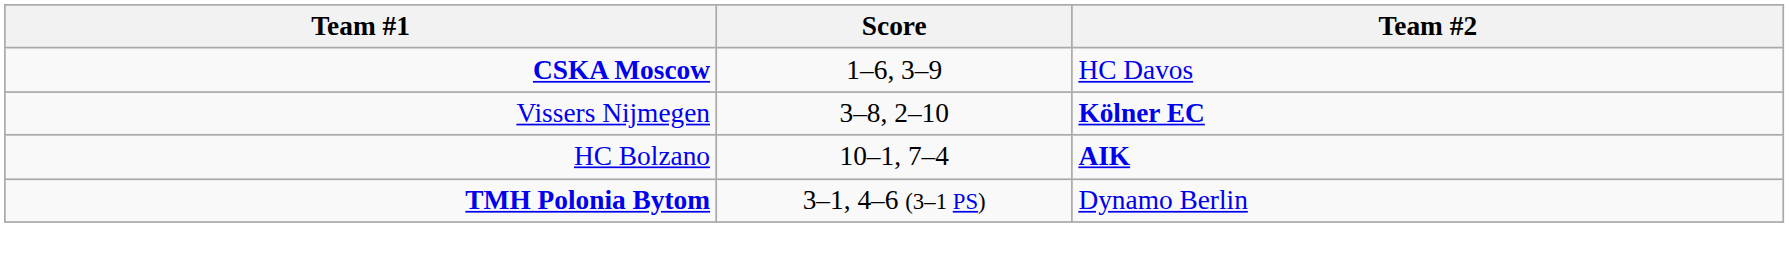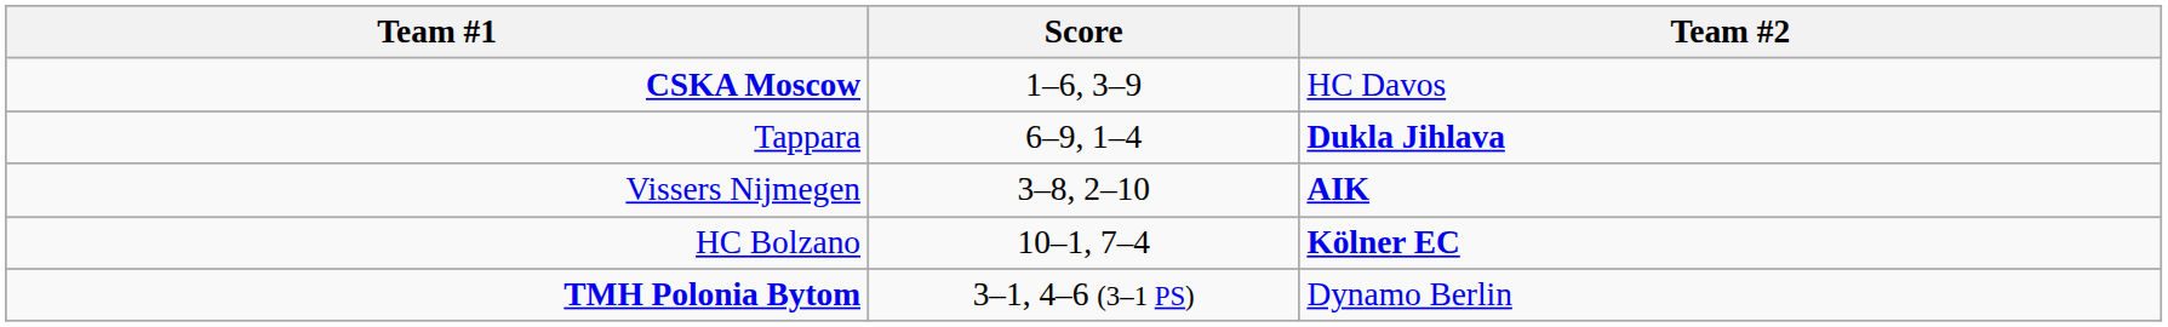 <table class="wikitable" style="text-align: center;">
 <tr>
 <th width=22%>Team #1</th>
 <th width=11%>Score</th>
 <th width=22%>Team #2</th>
 </tr>
 <tr>
 <td style="text-align: right;"><strong><a href='#'>CSKA Moscow</a></strong> </td>
 <td>1–6, 3–9</td>
 <td style="text-align: left;"> <a href='#'>HC Davos</a></td>
 </tr>
 <tr>
+<td style="text-align: right;"><a href='#'>Tappara</a> </td>
+<td>6–9, 1–4</td>
+<td style="text-align: left;"> <strong><a href='#'>Dukla Jihlava</a></strong></td>
+</tr>
+<tr>
 <td style="text-align: right;"><a href='#'>Vissers Nijmegen</a> </td>
 <td>3–8, 2–10</td>
-<td style="text-align: left;"> <strong><a href='#'>Kölner EC</a></strong></td>
+<td style="text-align: left;"> <strong><a href='#'>AIK</a></strong></td>
 </tr>
 <tr>
 <td style="text-align: right;"><a href='#'>HC Bolzano</a> </td>
 <td>10–1, 7–4</td>
-<td style="text-align: left;"> <strong><a href='#'>AIK</a></strong></td>
+<td style="text-align: left;"> <strong><a href='#'>Kölner EC</a></strong></td>
 </tr>
 <tr>
 <td style="text-align: right;"><strong><a href='#'>TMH Polonia Bytom</a></strong> </td>
 <td>3–1, 4–6 <small>(3–1 <a href='#'>PS</a>)</small></td>
 <td style="text-align: left;"> <a href='#'>Dynamo Berlin</a></td>
 </tr>
 </table>
